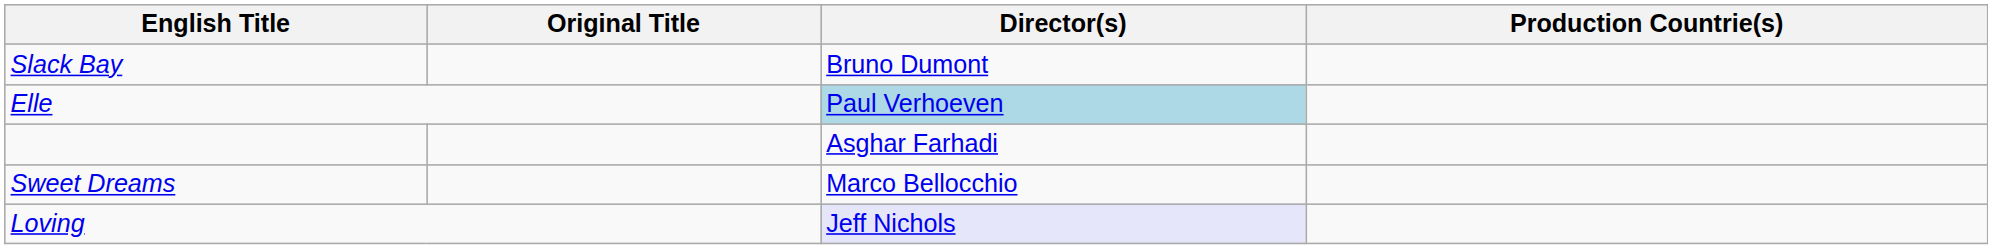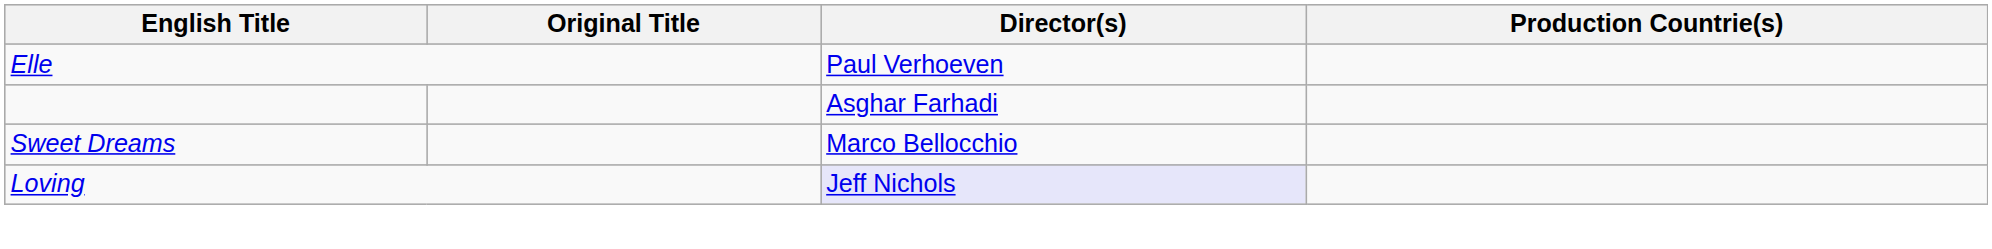 <table class="sortable wikitable" style="width:100%; margin-bottom:4px" cellpadding="5">
 <tr>
 <th scope="col">English Title</th>
 <th scope="col">Original Title</th>
 <th scope="col">Director(s)</th>
 <th scope="col">Production Countrie(s)</th>
 </tr>
 <tr>
-<td><em><a href='#'>Slack Bay</a></em></td>
-<td></td>
-<td><a href='#'>Bruno Dumont</a></td>
-<td></td>
-</tr>
-<tr>
 <td colspan = "2"><em><a href='#'>Elle</a></em></td>
-<td style="background: lightblue;"><a href='#'>Paul Verhoeven</a></td>
+<td><a href='#'>Paul Verhoeven</a></td>
 <td></td>
 </tr>
 <tr>
 <td></td>
 <td></td>
 <td><a href='#'>Asghar Farhadi</a></td>
 <td></td>
 </tr>
 <tr>
 <td><em><a href='#'>Sweet Dreams</a></em></td>
 <td></td>
 <td><a href='#'>Marco Bellocchio</a></td>
 <td></td>
 </tr>
 <tr>
 <td colspan = "2"><em><a href='#'>Loving</a></em></td>
 <td style="background: lavender;"><a href='#'>Jeff Nichols</a></td>
 <td></td>
 </tr>
 </table>
